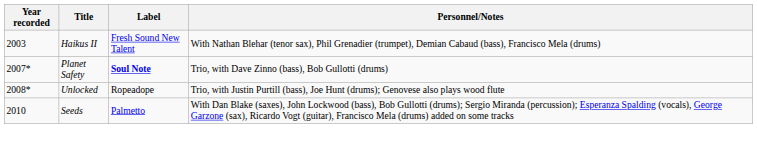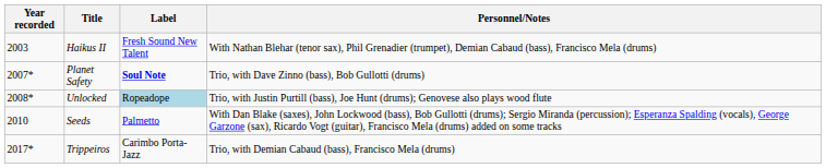 <table class="wikitable sortable">
 <tr>
 <th>Year recorded</th>
 <th>Title</th>
 <th>Label</th>
 <th>Personnel/Notes</th>
 </tr>
 <tr>
 <td>2003</td>
 <td><em>Haikus II</em></td>
 <td><a href='#'>Fresh Sound New Talent</a></td>
 <td>With Nathan Blehar (tenor sax), Phil Grenadier (trumpet), Demian Cabaud (bass), Francisco Mela (drums)</td>
 </tr>
 <tr>
 <td>2007*</td>
 <td><em>Planet Safety</em></td>
 <td><strong><a href='#'>Soul Note</a></strong></td>
 <td>Trio, with Dave Zinno (bass), Bob Gullotti (drums)</td>
 </tr>
 <tr>
 <td>2008*</td>
 <td><em>Unlocked</em></td>
-<td>Ropeadope</td>
+<td style="background: lightblue;">Ropeadope</td>
 <td>Trio, with Justin Purtill (bass), Joe Hunt (drums); Genovese also plays wood flute</td>
 </tr>
 <tr>
 <td>2010</td>
 <td><em>Seeds</em></td>
 <td><a href='#'>Palmetto</a></td>
 <td>With Dan Blake (saxes), John Lockwood (bass), Bob Gullotti (drums); Sergio Miranda (percussion); <a href='#'>Esperanza Spalding</a> (vocals), <a href='#'>George Garzone</a> (sax), Ricardo Vogt (guitar), Francisco Mela (drums) added on some tracks</td>
 </tr>
+<tr>
+<td>2017*</td>
+<td><em>Trippeiros</em></td>
+<td>Carimbo Porta-Jazz</td>
+<td>Trio, with Demian Cabaud (bass), Francisco Mela (drums)</td>
+</tr>
 </table>
